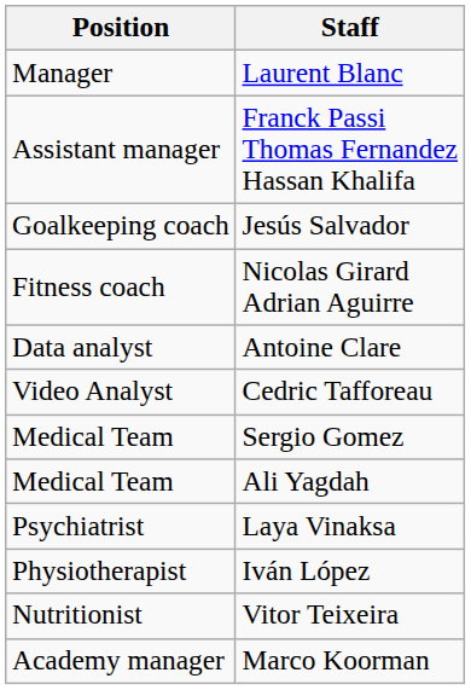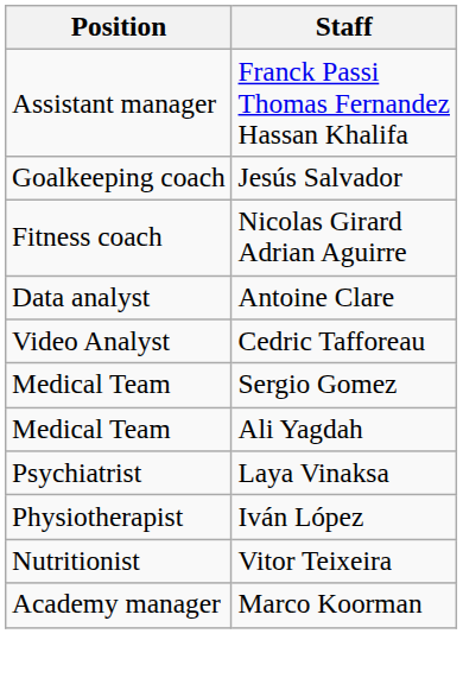 <table class=wikitable>
 <tr>
 <th>Position</th>
 <th>Staff</th>
-</tr>
-<tr>
-<td>Manager</td>
-<td>  <a href='#'>Laurent Blanc</a></td>
 </tr>
 <tr>
 <td>Assistant manager</td>
 <td> <a href='#'>Franck Passi</a> <br>  <a href='#'>Thomas Fernandez</a> <br>  Hassan Khalifa</td>
 </tr>
 <tr>
 <td>Goalkeeping coach</td>
 <td> Jesús Salvador</td>
 </tr>
 <tr>
 <td>Fitness coach</td>
 <td> Nicolas Girard <br>  Adrian Aguirre</td>
 </tr>
 <tr>
 <td>Data analyst</td>
 <td> Antoine Clare</td>
 </tr>
 <tr>
 <td>Video Analyst</td>
 <td> Cedric Tafforeau</td>
 </tr>
 <tr>
 <td>Medical Team</td>
 <td> Sergio Gomez</td>
 </tr>
 <tr>
 <td>Medical Team</td>
 <td> Ali Yagdah</td>
 </tr>
 <tr>
 <td>Psychiatrist</td>
 <td> Laya Vinaksa</td>
 </tr>
 <tr>
 <td>Physiotherapist</td>
 <td> Iván López</td>
 </tr>
 <tr>
 <td>Nutritionist</td>
 <td> Vitor Teixeira</td>
 </tr>
 <tr>
 <td>Academy manager</td>
 <td> Marco Koorman</td>
 </tr>
 </table>
